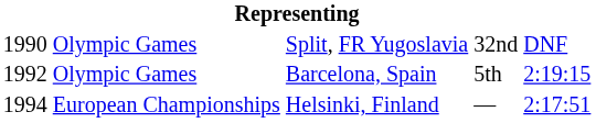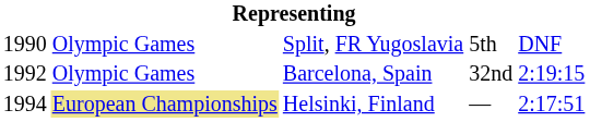 <table>
 <tr>
 <th colspan="5">Representing </th>
 </tr>
 <tr>
 <td>1990</td>
 <td><a href='#'>Olympic Games</a></td>
 <td><a href='#'>Split</a>, <a href='#'>FR Yugoslavia</a></td>
-<td>32nd</td>
+<td>5th</td>
 <td><a href='#'>DNF</a></td>
 </tr>
 <tr>
 <td>1992</td>
 <td><a href='#'>Olympic Games</a></td>
 <td><a href='#'>Barcelona, Spain</a></td>
-<td>5th</td>
+<td>32nd</td>
 <td><a href='#'>2:19:15</a></td>
 </tr>
 <tr>
 <td>1994</td>
-<td><a href='#'>European Championships</a></td>
+<td style="background: khaki;"><a href='#'>European Championships</a></td>
 <td><a href='#'>Helsinki, Finland</a></td>
 <td>—</td>
 <td><a href='#'>2:17:51</a></td>
 </tr>
 </table>
